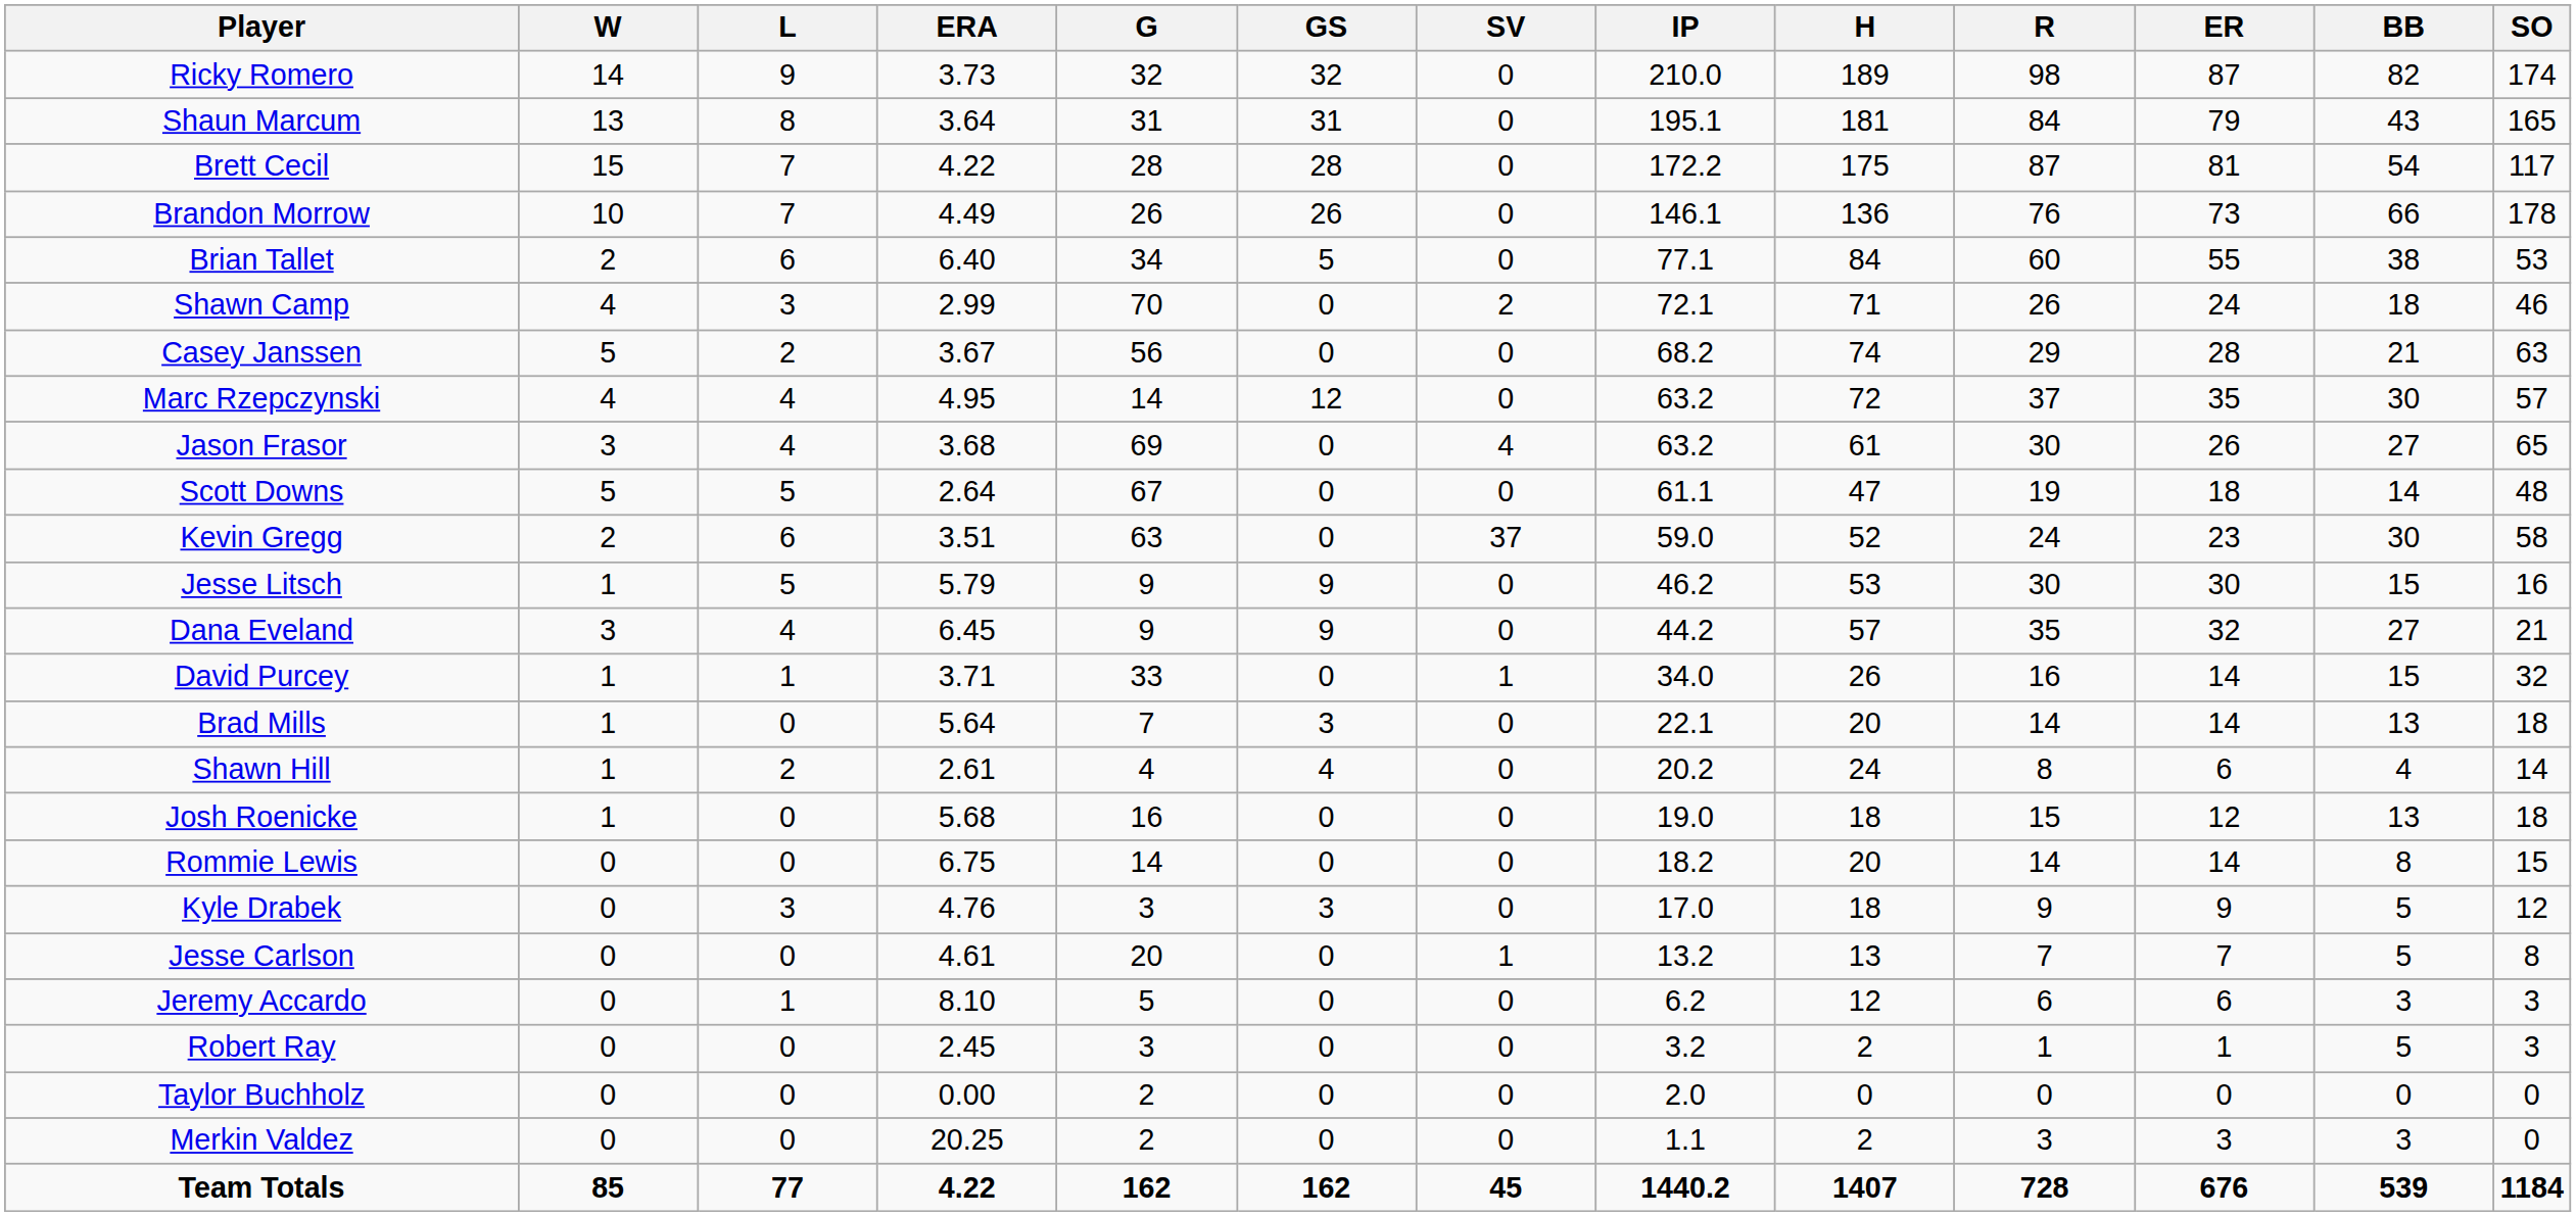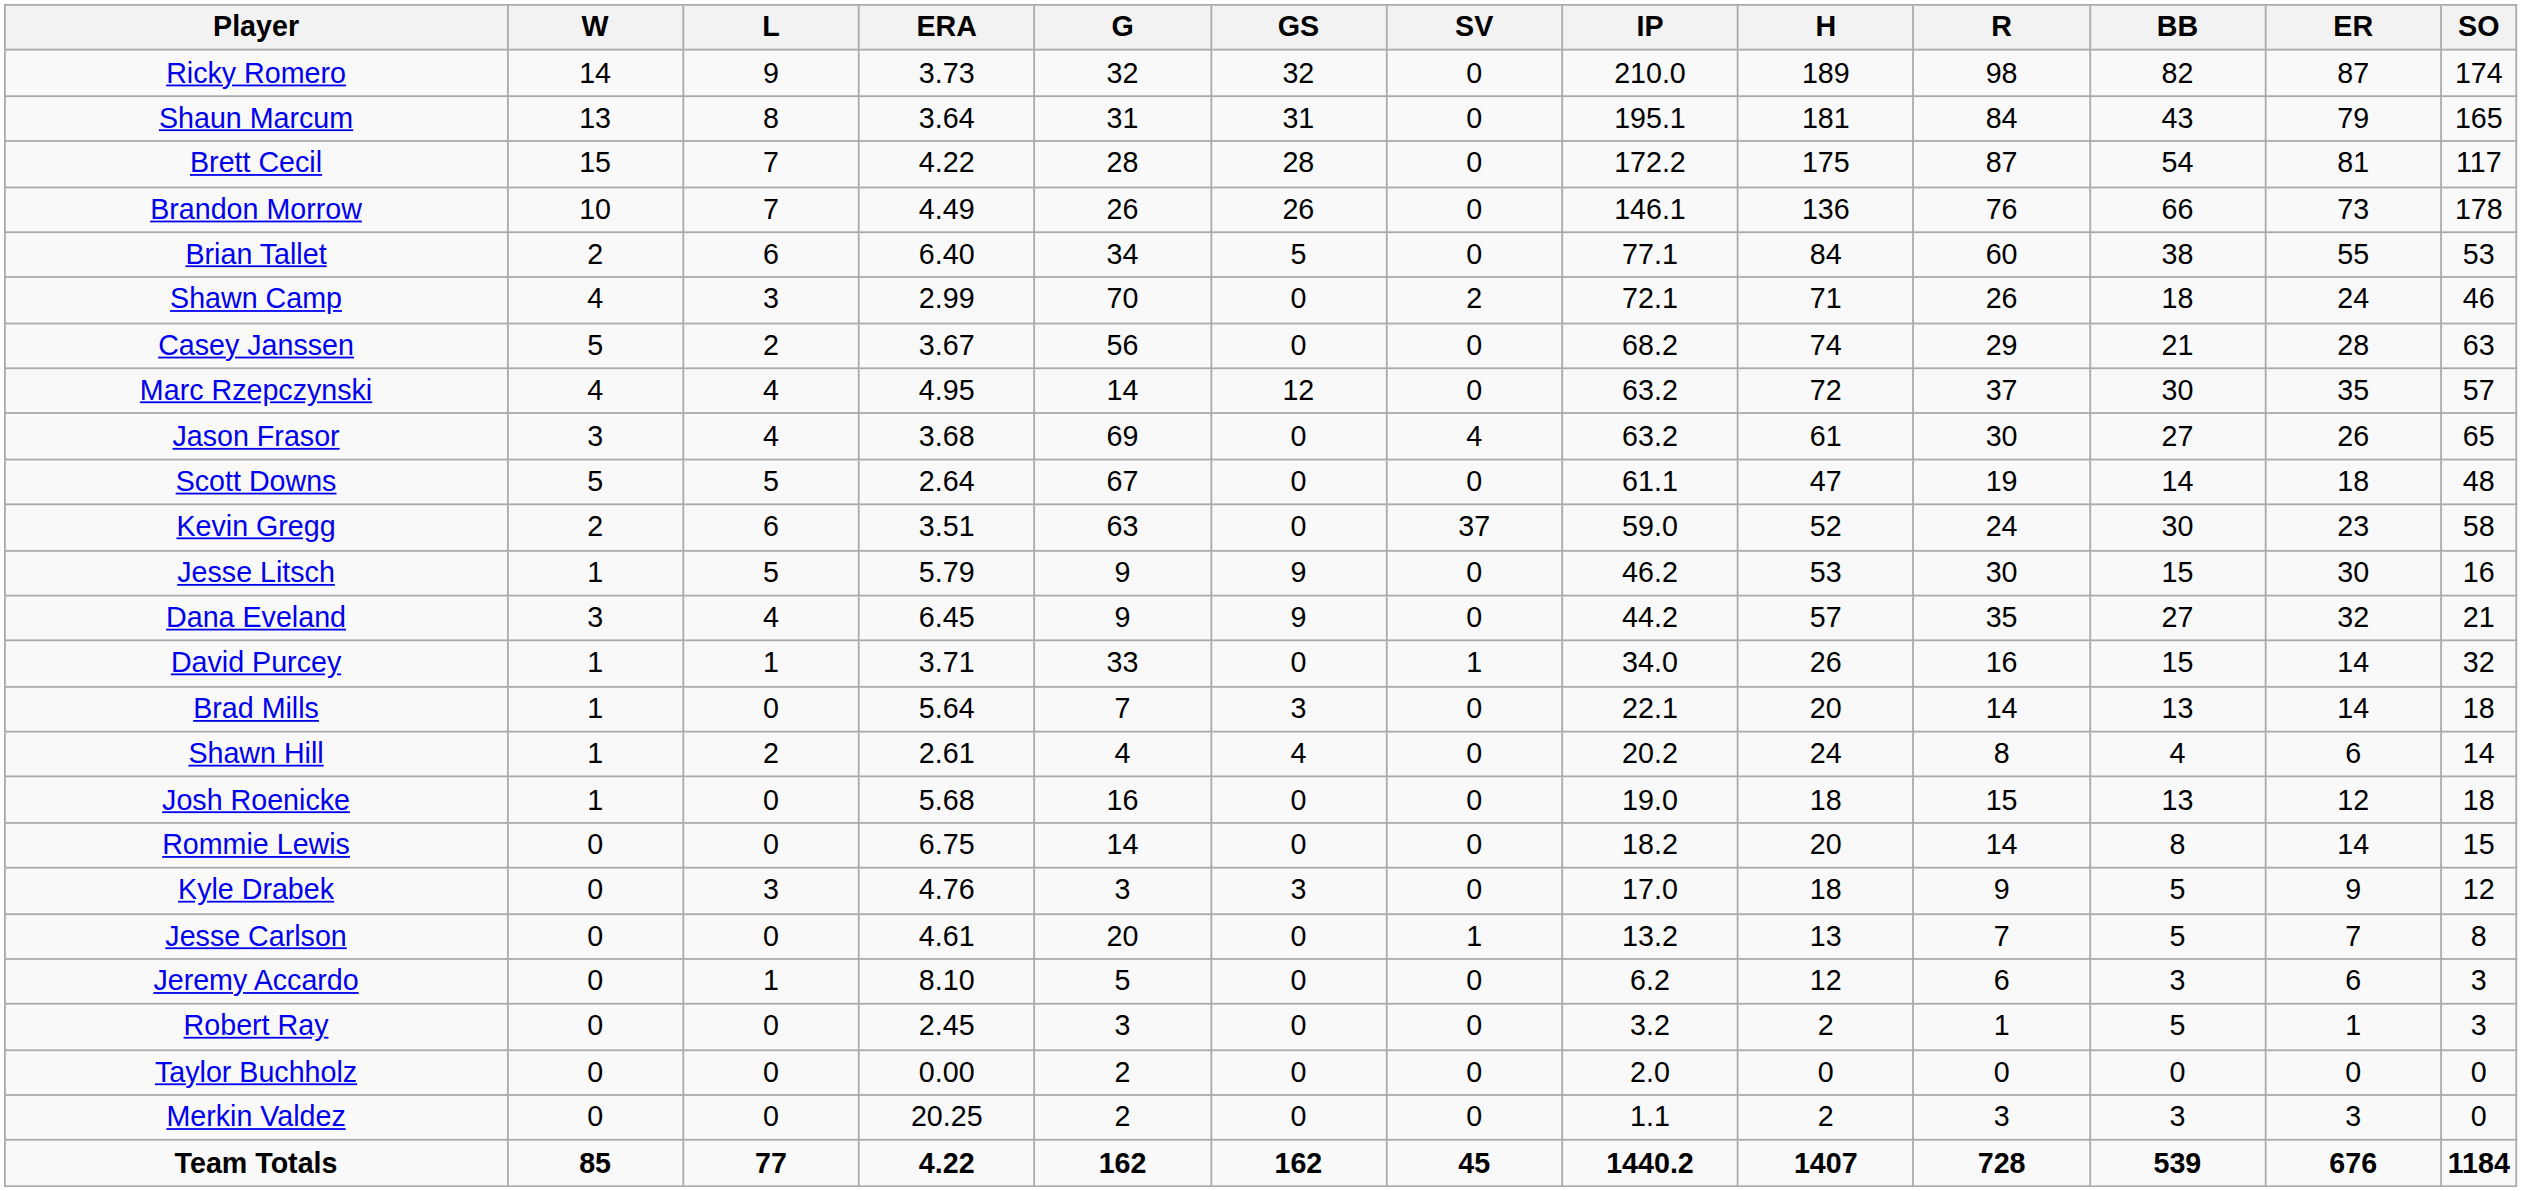 <table class=wikitable style="text-align:center">
 <tr>
 <th bgcolor=#DDDDFF; width="20%">Player</th>
 <th bgcolor=#DDDDFF; width="7%">W</th>
 <th bgcolor=#DDDDFF; width="7%">L</th>
 <th bgcolor=#DDDDFF; width="7%">ERA</th>
 <th bgcolor=#DDDDFF; width="7%">G</th>
 <th bgcolor=#DDDDFF; width="7%">GS</th>
 <th bgcolor=#DDDDFF; width="7%">SV</th>
 <th bgcolor=#DDDDFF; width="7%">IP</th>
 <th bgcolor=#DDDDFF; width="7%">H</th>
 <th bgcolor=#DDDDFF; width="7%">R</th>
+<th bgcolor=#DDDDFF; width="7%">BB</th>
 <th bgcolor=#DDDDFF; width="7%">ER</th>
-<th bgcolor=#DDDDFF; width="7%">BB</th>
 <th bgcolor=#DDDDFF; width="7%">SO</th>
 </tr>
 <tr>
 <td><a href='#'>Ricky Romero</a></td>
 <td>14</td>
 <td>9</td>
 <td>3.73</td>
 <td>32</td>
 <td>32</td>
 <td>0</td>
 <td>210.0</td>
 <td>189</td>
 <td>98</td>
+<td>82</td>
 <td>87</td>
-<td>82</td>
 <td>174</td>
 </tr>
 <tr>
 <td><a href='#'>Shaun Marcum</a></td>
 <td>13</td>
 <td>8</td>
 <td>3.64</td>
 <td>31</td>
 <td>31</td>
 <td>0</td>
 <td>195.1</td>
 <td>181</td>
 <td>84</td>
+<td>43</td>
 <td>79</td>
-<td>43</td>
 <td>165</td>
 </tr>
 <tr>
 <td><a href='#'>Brett Cecil</a></td>
 <td>15</td>
 <td>7</td>
 <td>4.22</td>
 <td>28</td>
 <td>28</td>
 <td>0</td>
 <td>172.2</td>
 <td>175</td>
 <td>87</td>
+<td>54</td>
 <td>81</td>
-<td>54</td>
 <td>117</td>
 </tr>
 <tr>
 <td><a href='#'>Brandon Morrow</a></td>
 <td>10</td>
 <td>7</td>
 <td>4.49</td>
 <td>26</td>
 <td>26</td>
 <td>0</td>
 <td>146.1</td>
 <td>136</td>
 <td>76</td>
+<td>66</td>
 <td>73</td>
-<td>66</td>
 <td>178</td>
 </tr>
 <tr>
 <td><a href='#'>Brian Tallet</a></td>
 <td>2</td>
 <td>6</td>
 <td>6.40</td>
 <td>34</td>
 <td>5</td>
 <td>0</td>
 <td>77.1</td>
 <td>84</td>
 <td>60</td>
+<td>38</td>
 <td>55</td>
-<td>38</td>
 <td>53</td>
 </tr>
 <tr>
 <td><a href='#'>Shawn Camp</a></td>
 <td>4</td>
 <td>3</td>
 <td>2.99</td>
 <td>70</td>
 <td>0</td>
 <td>2</td>
 <td>72.1</td>
 <td>71</td>
 <td>26</td>
+<td>18</td>
 <td>24</td>
-<td>18</td>
 <td>46</td>
 </tr>
 <tr>
 <td><a href='#'>Casey Janssen</a></td>
 <td>5</td>
 <td>2</td>
 <td>3.67</td>
 <td>56</td>
 <td>0</td>
 <td>0</td>
 <td>68.2</td>
 <td>74</td>
 <td>29</td>
+<td>21</td>
 <td>28</td>
-<td>21</td>
 <td>63</td>
 </tr>
 <tr>
 <td><a href='#'>Marc Rzepczynski</a></td>
 <td>4</td>
 <td>4</td>
 <td>4.95</td>
 <td>14</td>
 <td>12</td>
 <td>0</td>
 <td>63.2</td>
 <td>72</td>
 <td>37</td>
+<td>30</td>
 <td>35</td>
-<td>30</td>
 <td>57</td>
 </tr>
 <tr>
 <td><a href='#'>Jason Frasor</a></td>
 <td>3</td>
 <td>4</td>
 <td>3.68</td>
 <td>69</td>
 <td>0</td>
 <td>4</td>
 <td>63.2</td>
 <td>61</td>
 <td>30</td>
+<td>27</td>
 <td>26</td>
-<td>27</td>
 <td>65</td>
 </tr>
 <tr>
 <td><a href='#'>Scott Downs</a></td>
 <td>5</td>
 <td>5</td>
 <td>2.64</td>
 <td>67</td>
 <td>0</td>
 <td>0</td>
 <td>61.1</td>
 <td>47</td>
 <td>19</td>
+<td>14</td>
 <td>18</td>
-<td>14</td>
 <td>48</td>
 </tr>
 <tr>
 <td><a href='#'>Kevin Gregg</a></td>
 <td>2</td>
 <td>6</td>
 <td>3.51</td>
 <td>63</td>
 <td>0</td>
 <td>37</td>
 <td>59.0</td>
 <td>52</td>
 <td>24</td>
+<td>30</td>
 <td>23</td>
-<td>30</td>
 <td>58</td>
 </tr>
 <tr>
 <td><a href='#'>Jesse Litsch</a></td>
 <td>1</td>
 <td>5</td>
 <td>5.79</td>
 <td>9</td>
 <td>9</td>
 <td>0</td>
 <td>46.2</td>
 <td>53</td>
 <td>30</td>
+<td>15</td>
 <td>30</td>
-<td>15</td>
 <td>16</td>
 </tr>
 <tr>
 <td><a href='#'>Dana Eveland</a></td>
 <td>3</td>
 <td>4</td>
 <td>6.45</td>
 <td>9</td>
 <td>9</td>
 <td>0</td>
 <td>44.2</td>
 <td>57</td>
 <td>35</td>
+<td>27</td>
 <td>32</td>
-<td>27</td>
 <td>21</td>
 </tr>
 <tr>
 <td><a href='#'>David Purcey</a></td>
 <td>1</td>
 <td>1</td>
 <td>3.71</td>
 <td>33</td>
 <td>0</td>
 <td>1</td>
 <td>34.0</td>
 <td>26</td>
 <td>16</td>
+<td>15</td>
 <td>14</td>
-<td>15</td>
 <td>32</td>
 </tr>
 <tr>
 <td><a href='#'>Brad Mills</a></td>
 <td>1</td>
 <td>0</td>
 <td>5.64</td>
 <td>7</td>
 <td>3</td>
 <td>0</td>
 <td>22.1</td>
 <td>20</td>
 <td>14</td>
+<td>13</td>
 <td>14</td>
-<td>13</td>
 <td>18</td>
 </tr>
 <tr>
 <td><a href='#'>Shawn Hill</a></td>
 <td>1</td>
 <td>2</td>
 <td>2.61</td>
 <td>4</td>
 <td>4</td>
 <td>0</td>
 <td>20.2</td>
 <td>24</td>
 <td>8</td>
+<td>4</td>
 <td>6</td>
-<td>4</td>
 <td>14</td>
 </tr>
 <tr>
 <td><a href='#'>Josh Roenicke</a></td>
 <td>1</td>
 <td>0</td>
 <td>5.68</td>
 <td>16</td>
 <td>0</td>
 <td>0</td>
 <td>19.0</td>
 <td>18</td>
 <td>15</td>
+<td>13</td>
 <td>12</td>
-<td>13</td>
 <td>18</td>
 </tr>
 <tr>
 <td><a href='#'>Rommie Lewis</a></td>
 <td>0</td>
 <td>0</td>
 <td>6.75</td>
 <td>14</td>
 <td>0</td>
 <td>0</td>
 <td>18.2</td>
 <td>20</td>
 <td>14</td>
+<td>8</td>
 <td>14</td>
-<td>8</td>
 <td>15</td>
 </tr>
 <tr>
 <td><a href='#'>Kyle Drabek</a></td>
 <td>0</td>
 <td>3</td>
 <td>4.76</td>
 <td>3</td>
 <td>3</td>
 <td>0</td>
 <td>17.0</td>
 <td>18</td>
 <td>9</td>
+<td>5</td>
 <td>9</td>
-<td>5</td>
 <td>12</td>
 </tr>
 <tr>
 <td><a href='#'>Jesse Carlson</a></td>
 <td>0</td>
 <td>0</td>
 <td>4.61</td>
 <td>20</td>
 <td>0</td>
 <td>1</td>
 <td>13.2</td>
 <td>13</td>
 <td>7</td>
+<td>5</td>
 <td>7</td>
-<td>5</td>
 <td>8</td>
 </tr>
 <tr>
 <td><a href='#'>Jeremy Accardo</a></td>
 <td>0</td>
 <td>1</td>
 <td>8.10</td>
 <td>5</td>
 <td>0</td>
 <td>0</td>
 <td>6.2</td>
 <td>12</td>
 <td>6</td>
+<td>3</td>
 <td>6</td>
-<td>3</td>
 <td>3</td>
 </tr>
 <tr>
 <td><a href='#'>Robert Ray</a></td>
 <td>0</td>
 <td>0</td>
 <td>2.45</td>
 <td>3</td>
 <td>0</td>
 <td>0</td>
 <td>3.2</td>
 <td>2</td>
 <td>1</td>
+<td>5</td>
 <td>1</td>
-<td>5</td>
 <td>3</td>
 </tr>
 <tr>
 <td><a href='#'>Taylor Buchholz</a></td>
 <td>0</td>
 <td>0</td>
 <td>0.00</td>
 <td>2</td>
 <td>0</td>
 <td>0</td>
 <td>2.0</td>
 <td>0</td>
 <td>0</td>
 <td>0</td>
 <td>0</td>
 <td>0</td>
 </tr>
 <tr>
 <td><a href='#'>Merkin Valdez</a></td>
 <td>0</td>
 <td>0</td>
 <td>20.25</td>
 <td>2</td>
 <td>0</td>
 <td>0</td>
 <td>1.1</td>
 <td>2</td>
 <td>3</td>
 <td>3</td>
 <td>3</td>
 <td>0</td>
 </tr>
 <tr>
 <td><strong>Team Totals</strong></td>
 <td><strong>85</strong></td>
 <td><strong>77</strong></td>
 <td><strong>4.22</strong></td>
 <td><strong>162</strong></td>
 <td><strong>162</strong></td>
 <td><strong>45</strong></td>
 <td><strong>1440.2</strong></td>
 <td><strong>1407</strong></td>
 <td><strong>728</strong></td>
+<td><strong>539</strong></td>
 <td><strong>676</strong></td>
-<td><strong>539</strong></td>
 <td><strong>1184</strong></td>
 </tr>
 </table>
